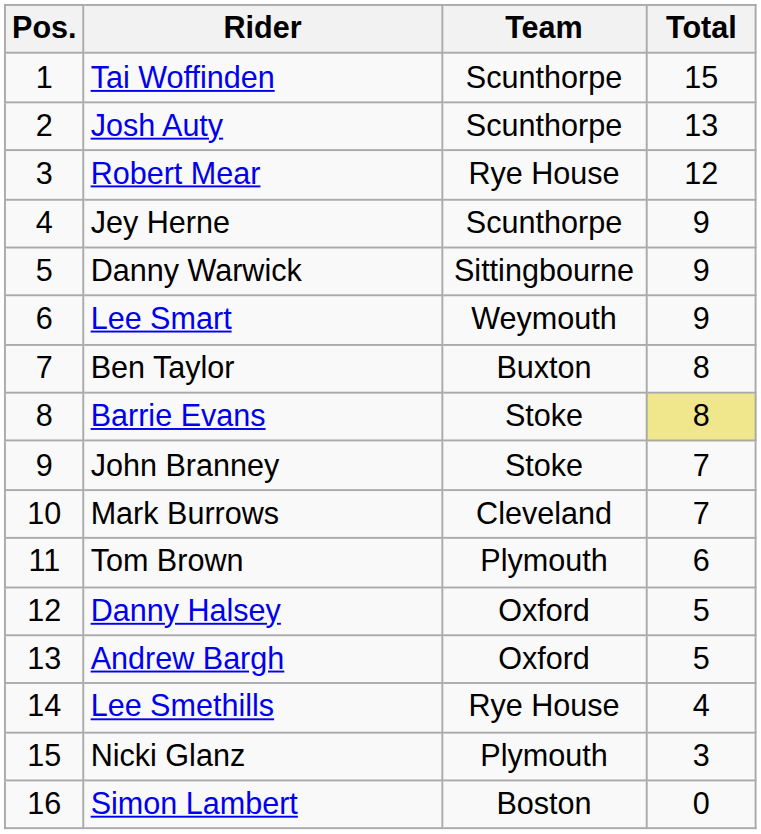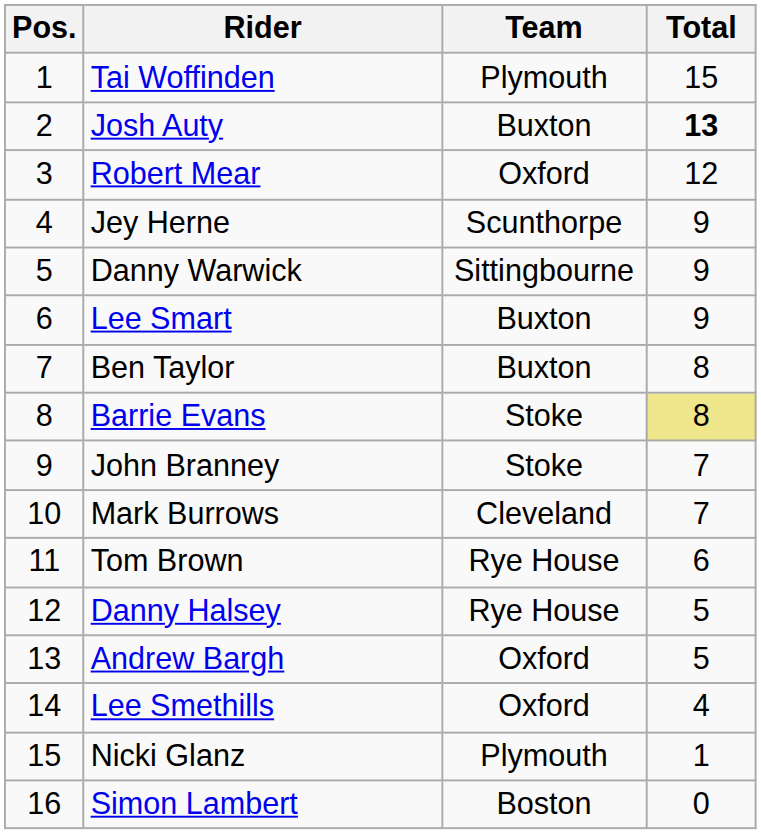 <table class=wikitable>
 <tr>
 <th width=25px>Pos.</th>
 <th width=180px>Rider</th>
 <th width=100px>Team</th>
 <th width=50px>Total</th>
 </tr>
 <tr align=center >
 <td>1</td>
 <td align=left><a href='#'>Tai Woffinden</a></td>
-<td>Scunthorpe</td>
+<td>Plymouth</td>
 <td>15</td>
 </tr>
 <tr align=center>
 <td>2</td>
 <td align=left><a href='#'>Josh Auty</a></td>
-<td>Scunthorpe</td>
-<td>13</td>
+<td>Buxton</td>
+<td><strong>13</strong></td>
 </tr>
 <tr align=center>
 <td>3</td>
 <td align=left><a href='#'>Robert Mear</a></td>
-<td>Rye House</td>
+<td>Oxford</td>
 <td>12</td>
 </tr>
 <tr align=center>
 <td>4</td>
 <td align=left>Jey Herne</td>
 <td>Scunthorpe</td>
 <td>9</td>
 </tr>
 <tr align=center>
 <td>5</td>
 <td align=left>Danny Warwick</td>
 <td>Sittingbourne</td>
 <td>9</td>
 </tr>
 <tr align=center>
 <td>6</td>
 <td align=left><a href='#'>Lee Smart</a></td>
-<td>Weymouth</td>
+<td>Buxton</td>
 <td>9</td>
 </tr>
 <tr align=center>
 <td>7</td>
 <td align=left>Ben Taylor</td>
 <td>Buxton</td>
 <td>8</td>
 </tr>
 <tr align=center>
 <td>8</td>
 <td align=left><a href='#'>Barrie Evans</a></td>
 <td>Stoke</td>
 <td style="background: khaki;">8</td>
 </tr>
 <tr align=center>
 <td>9</td>
 <td align=left>John Branney</td>
 <td>Stoke</td>
 <td>7</td>
 </tr>
 <tr align=center>
 <td>10</td>
 <td align=left>Mark Burrows</td>
 <td>Cleveland</td>
 <td>7</td>
 </tr>
 <tr align=center>
 <td>11</td>
 <td align=left>Tom Brown</td>
-<td>Plymouth</td>
+<td>Rye House</td>
 <td>6</td>
 </tr>
 <tr align=center>
 <td>12</td>
 <td align=left><a href='#'>Danny Halsey</a></td>
-<td>Oxford</td>
+<td>Rye House</td>
 <td>5</td>
 </tr>
 <tr align=center>
 <td>13</td>
 <td align=left><a href='#'>Andrew Bargh</a></td>
 <td>Oxford</td>
 <td>5</td>
 </tr>
 <tr align=center>
 <td>14</td>
 <td align=left><a href='#'>Lee Smethills</a></td>
-<td>Rye House</td>
+<td>Oxford</td>
 <td>4</td>
 </tr>
 <tr align=center>
 <td>15</td>
 <td align=left>Nicki Glanz</td>
 <td>Plymouth</td>
-<td>3</td>
+<td>1</td>
 </tr>
 <tr align=center>
 <td>16</td>
 <td align=left><a href='#'>Simon Lambert</a></td>
 <td>Boston</td>
 <td>0</td>
 </tr>
 </table>
